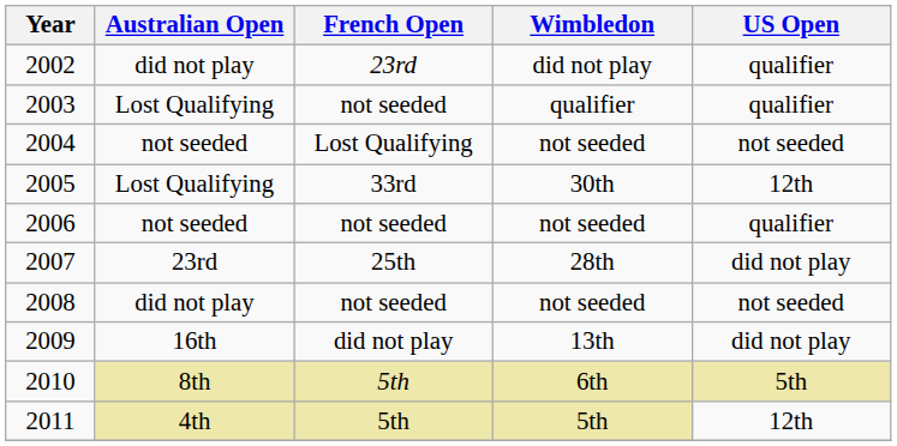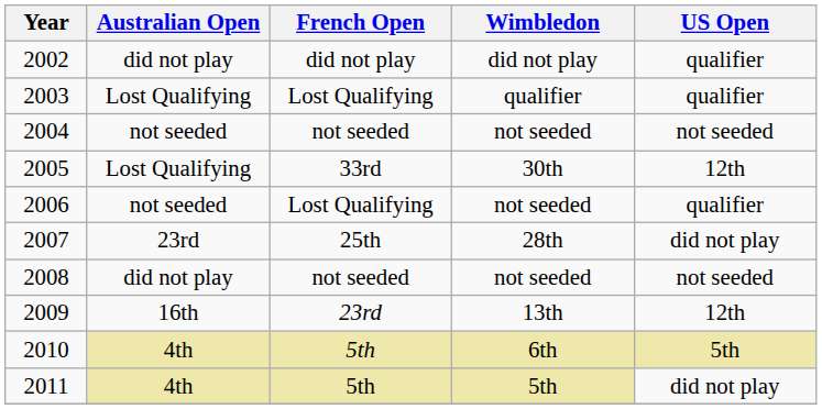 <table class=wikitable style=text-align:center>
 <tr>
 <th width=50>Year</th>
 <th width=120><a href='#'>Australian Open</a></th>
 <th width=120><a href='#'>French Open</a></th>
 <th width=120><a href='#'>Wimbledon</a></th>
 <th width=120><a href='#'>US Open</a></th>
 </tr>
 <tr>
 <td>2002</td>
 <td>did not play</td>
-<td><em>23rd</em></td>
+<td>did not play</td>
 <td>did not play</td>
 <td>qualifier</td>
 </tr>
 <tr>
 <td>2003</td>
 <td>Lost Qualifying</td>
-<td>not seeded</td>
+<td>Lost Qualifying</td>
 <td>qualifier</td>
 <td>qualifier</td>
 </tr>
 <tr>
 <td>2004</td>
 <td>not seeded</td>
-<td>Lost Qualifying</td>
+<td>not seeded</td>
 <td>not seeded</td>
 <td>not seeded</td>
 </tr>
 <tr>
 <td>2005</td>
 <td>Lost Qualifying</td>
 <td>33rd</td>
 <td>30th</td>
 <td>12th</td>
 </tr>
 <tr>
 <td>2006</td>
 <td>not seeded</td>
-<td>not seeded</td>
+<td>Lost Qualifying</td>
 <td>not seeded</td>
 <td>qualifier</td>
 </tr>
 <tr>
 <td>2007</td>
 <td>23rd</td>
 <td>25th</td>
 <td>28th</td>
 <td>did not play</td>
 </tr>
 <tr>
 <td>2008</td>
 <td>did not play</td>
 <td>not seeded</td>
 <td>not seeded</td>
 <td>not seeded</td>
 </tr>
 <tr>
 <td>2009</td>
 <td>16th</td>
-<td>did not play</td>
+<td><em>23rd</em></td>
 <td>13th</td>
-<td>did not play</td>
+<td>12th</td>
 </tr>
 <tr>
 <td>2010</td>
-<td bgcolor=eee8aa>8th</td>
+<td bgcolor=eee8aa>4th</td>
 <td bgcolor=eee8aa><em>5th</em></td>
 <td bgcolor=eee8aa>6th</td>
 <td bgcolor=eee8aa>5th</td>
 </tr>
 <tr>
 <td>2011</td>
 <td bgcolor=eee8aa>4th</td>
 <td bgcolor=eee8aa>5th</td>
 <td bgcolor=eee8aa>5th</td>
-<td>12th</td>
+<td>did not play</td>
 </tr>
 <tr>
 </tr>
 </table>
